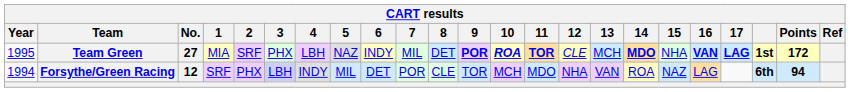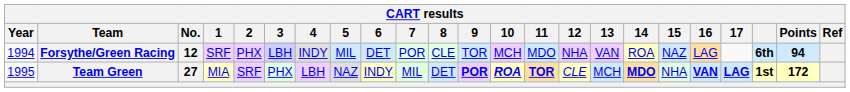 <table class="wikitable" style="text-align:center; font-size:85%">
 <tr>
 <th colspan=23><a href='#'>CART</a> results</th>
 </tr>
 <tr>
 <th scope="col">Year</th>
 <th scope="col">Team</th>
 <th scope="col">No.</th>
 <th scope="col">1</th>
 <th scope="col">2</th>
 <th scope="col">3</th>
 <th scope="col">4</th>
 <th scope="col">5</th>
 <th scope="col">6</th>
 <th scope="col">7</th>
 <th scope="col">8</th>
 <th scope="col">9</th>
 <th scope="col">10</th>
 <th scope="col">11</th>
 <th scope="col">12</th>
 <th scope="col">13</th>
 <th scope="col">14</th>
 <th scope="col">15</th>
 <th scope="col">16</th>
 <th scope="col">17</th>
 <th scope="col"></th>
 <th scope="col">Points</th>
 <th scope="col">Ref</th>
 </tr>
 <tr>
+<td><a href='#'>1994</a></td>
+<th nowrap><a href='#'>Forsythe/Green Racing</a></th>
+<th>12</th>
+<td style="background:#efcfff;"><a href='#'>SRF</a><br></td>
+<td style="background:#efcfff;"><a href='#'>PHX</a><br></td>
+<td style="background:#cfcfff;"><a href='#'>LBH</a><br></td>
+<td style="background:#dfdfdf;"><a href='#'>INDY</a><br></td>
+<td style="background:#cfeaff;"><a href='#'>MIL</a><br></td>
+<td style="background:#cfeaff;"><a href='#'>DET</a><br></td>
+<td style="background:#dfffdf;"><a href='#'>POR</a><br></td>
+<td style="background:#dfffdf;"><a href='#'>CLE</a><br></td>
+<td style="background:#cfeaff;"><a href='#'>TOR</a><br></td>
+<td style="background:#efcfff;"><a href='#'>MCH</a><br></td>
+<td style="background:#cfeaff;"><a href='#'>MDO</a><br></td>
+<td style="background:#efcfff;"><a href='#'>NHA</a><br></td>
+<td style="background:#efcfff;"><a href='#'>VAN</a><br></td>
+<td style="background:#ffffbf;"><a href='#'>ROA</a><br></td>
+<td style="background:#cfeaff;"><a href='#'>NAZ</a><br></td>
+<td style="background:#ffdf9f;"><a href='#'>LAG</a><br></td>
+<td></td>
+<th style="background:#cfeaff;">6th</th>
+<th style="background:#cfeaff;">94</th>
+<th></th>
+</tr>
+<tr>
 <td><a href='#'>1995</a></td>
 <th nowrap><a href='#'>Team Green</a></th>
 <th>27</th>
 <td style="background:#ffffbf;"><a href='#'>MIA</a><br></td>
 <td style="background:#efcfff;"><a href='#'>SRF</a><br></td>
 <td style="background:#dfffdf;"><a href='#'>PHX</a><br></td>
 <td style="background:#efcfff;"><a href='#'>LBH</a><br></td>
 <td style="background:#dfdfdf;"><a href='#'>NAZ</a><br></td>
 <td style="background:#ffffbf;"><a href='#'>INDY</a><br></td>
 <td style="background:#dfffdf;"><a href='#'>MIL</a><br></td>
 <td style="background:#cfeaff;"><a href='#'>DET</a><br></td>
 <td style="background:#efcfff;"><strong><a href='#'>POR</a></strong><br></td>
 <td style="background:#ffffbf;"><strong><em><a href='#'>ROA</a></em></strong><br></td>
 <td style="background:#ffdf9f;"><strong><a href='#'>TOR</a></strong><br></td>
 <td style="background:#ffffbf;"><em><a href='#'>CLE</a></em><br></td>
 <td style="background:#cfeaff;"><a href='#'>MCH</a><br></td>
 <td style="background:#ffdf9f;"><strong><a href='#'>MDO</a></strong><br></td>
 <td style="background:#dfffdf;"><a href='#'>NHA</a><br></td>
 <td style="background:#cfeaff;"><strong><a href='#'>VAN</a></strong><br></td>
 <td style="background:#cfeaff;"><strong><a href='#'>LAG</a></strong><br></td>
 <th style="background:#ffffbf;">1st</th>
 <th style="background:#ffffbf;">172</th>
 <th></th>
 </tr>
 <tr>
-<td><a href='#'>1994</a></td>
-<th nowrap><a href='#'>Forsythe/Green Racing</a></th>
-<th>12</th>
-<td style="background:#efcfff;"><a href='#'>SRF</a><br></td>
-<td style="background:#efcfff;"><a href='#'>PHX</a><br></td>
-<td style="background:#cfcfff;"><a href='#'>LBH</a><br></td>
-<td style="background:#dfdfdf;"><a href='#'>INDY</a><br></td>
-<td style="background:#cfeaff;"><a href='#'>MIL</a><br></td>
-<td style="background:#cfeaff;"><a href='#'>DET</a><br></td>
-<td style="background:#dfffdf;"><a href='#'>POR</a><br></td>
-<td style="background:#dfffdf;"><a href='#'>CLE</a><br></td>
-<td style="background:#cfeaff;"><a href='#'>TOR</a><br></td>
-<td style="background:#efcfff;"><a href='#'>MCH</a><br></td>
-<td style="background:#cfeaff;"><a href='#'>MDO</a><br></td>
-<td style="background:#efcfff;"><a href='#'>NHA</a><br></td>
-<td style="background:#efcfff;"><a href='#'>VAN</a><br></td>
-<td style="background:#ffffbf;"><a href='#'>ROA</a><br></td>
-<td style="background:#cfeaff;"><a href='#'>NAZ</a><br></td>
-<td style="background:#ffdf9f;"><a href='#'>LAG</a><br></td>
-<td></td>
-<th style="background:#cfeaff;">6th</th>
-<th style="background:#cfeaff;">94</th>
-<th></th>
-</tr>
-<tr>
 <th colspan="23"></th>
 </tr>
 </table>
